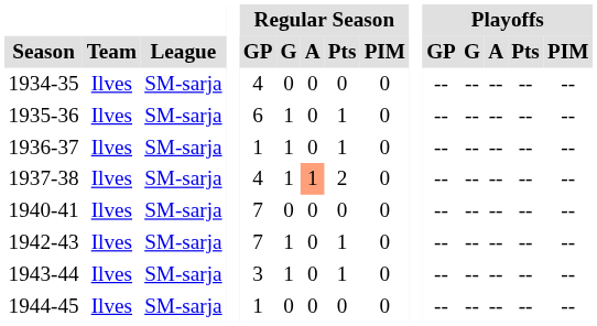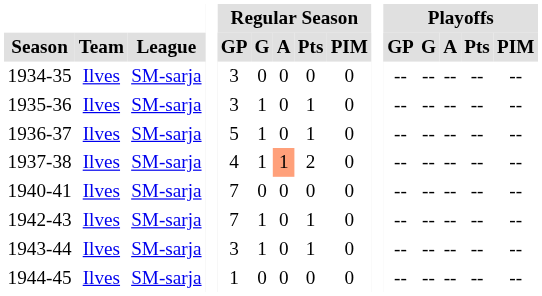 <table BORDER="0" CELLPADDING="3" CELLSPACING="0" ID="Table3">
 <tr ALIGN="center" bgcolor="#e0e0e0">
 <th ALIGN="center" colspan="3" bgcolor="#ffffff"> </th>
 <th ALIGN="center" rowspan="99" bgcolor="#ffffff"> </th>
 <th ALIGN="center" colspan="5">Regular Season</th>
 <th ALIGN="center" rowspan="99" bgcolor="#ffffff"> </th>
 <th ALIGN="center" colspan="5">Playoffs</th>
 </tr>
 <tr ALIGN="center" bgcolor="#e0e0e0">
 <th ALIGN="center">Season</th>
 <th ALIGN="center">Team</th>
 <th ALIGN="center">League</th>
 <th ALIGN="center">GP</th>
 <th ALIGN="center">G</th>
 <th ALIGN="center">A</th>
 <th ALIGN="center">Pts</th>
 <th ALIGN="center">PIM</th>
 <th ALIGN="center">GP</th>
 <th ALIGN="center">G</th>
 <th ALIGN="center">A</th>
 <th ALIGN="center">Pts</th>
 <th ALIGN="center">PIM</th>
 </tr>
 <tr ALIGN="center">
 <td ALIGN="center">1934-35</td>
 <td ALIGN="center"><a href='#'>Ilves</a></td>
 <td ALIGN="center"><a href='#'>SM-sarja</a></td>
-<td ALIGN="center">4</td>
+<td ALIGN="center">3</td>
 <td ALIGN="center">0</td>
 <td ALIGN="center">0</td>
 <td ALIGN="center">0</td>
 <td ALIGN="center">0</td>
 <td ALIGN="center">--</td>
 <td ALIGN="center">--</td>
 <td ALIGN="center">--</td>
 <td ALIGN="center">--</td>
 <td ALIGN="center">--</td>
 </tr>
 <tr ALIGN="center">
 <td ALIGN="center">1935-36</td>
 <td ALIGN="center"><a href='#'>Ilves</a></td>
 <td ALIGN="center"><a href='#'>SM-sarja</a></td>
-<td ALIGN="center">6</td>
+<td ALIGN="center">3</td>
 <td ALIGN="center">1</td>
 <td ALIGN="center">0</td>
 <td ALIGN="center">1</td>
 <td ALIGN="center">0</td>
 <td ALIGN="center">--</td>
 <td ALIGN="center">--</td>
 <td ALIGN="center">--</td>
 <td ALIGN="center">--</td>
 <td ALIGN="center">--</td>
 </tr>
 <tr ALIGN="center">
 <td ALIGN="center">1936-37</td>
 <td ALIGN="center"><a href='#'>Ilves</a></td>
 <td ALIGN="center"><a href='#'>SM-sarja</a></td>
-<td ALIGN="center">1</td>
+<td ALIGN="center">5</td>
 <td ALIGN="center">1</td>
 <td ALIGN="center">0</td>
 <td ALIGN="center">1</td>
 <td ALIGN="center">0</td>
 <td ALIGN="center">--</td>
 <td ALIGN="center">--</td>
 <td ALIGN="center">--</td>
 <td ALIGN="center">--</td>
 <td ALIGN="center">--</td>
 </tr>
 <tr ALIGN="center">
 <td ALIGN="center">1937-38</td>
 <td ALIGN="center"><a href='#'>Ilves</a></td>
 <td ALIGN="center"><a href='#'>SM-sarja</a></td>
 <td ALIGN="center">4</td>
 <td ALIGN="center">1</td>
 <td ALIGN="center" style="background: lightsalmon;">1</td>
 <td ALIGN="center">2</td>
 <td ALIGN="center">0</td>
 <td ALIGN="center">--</td>
 <td ALIGN="center">--</td>
 <td ALIGN="center">--</td>
 <td ALIGN="center">--</td>
 <td ALIGN="center">--</td>
 </tr>
 <tr ALIGN="center">
 <td ALIGN="center">1940-41</td>
 <td ALIGN="center"><a href='#'>Ilves</a></td>
 <td ALIGN="center"><a href='#'>SM-sarja</a></td>
 <td ALIGN="center">7</td>
 <td ALIGN="center">0</td>
 <td ALIGN="center">0</td>
 <td ALIGN="center">0</td>
 <td ALIGN="center">0</td>
 <td ALIGN="center">--</td>
 <td ALIGN="center">--</td>
 <td ALIGN="center">--</td>
 <td ALIGN="center">--</td>
 <td ALIGN="center">--</td>
 </tr>
 <tr ALIGN="center">
 <td ALIGN="center">1942-43</td>
 <td ALIGN="center"><a href='#'>Ilves</a></td>
 <td ALIGN="center"><a href='#'>SM-sarja</a></td>
 <td ALIGN="center">7</td>
 <td ALIGN="center">1</td>
 <td ALIGN="center">0</td>
 <td ALIGN="center">1</td>
 <td ALIGN="center">0</td>
 <td ALIGN="center">--</td>
 <td ALIGN="center">--</td>
 <td ALIGN="center">--</td>
 <td ALIGN="center">--</td>
 <td ALIGN="center">--</td>
 </tr>
 <tr ALIGN="center">
 <td ALIGN="center">1943-44</td>
 <td ALIGN="center"><a href='#'>Ilves</a></td>
 <td ALIGN="center"><a href='#'>SM-sarja</a></td>
 <td ALIGN="center">3</td>
 <td ALIGN="center">1</td>
 <td ALIGN="center">0</td>
 <td ALIGN="center">1</td>
 <td ALIGN="center">0</td>
 <td ALIGN="center">--</td>
 <td ALIGN="center">--</td>
 <td ALIGN="center">--</td>
 <td ALIGN="center">--</td>
 <td ALIGN="center">--</td>
 </tr>
 <tr ALIGN="center">
 <td ALIGN="center">1944-45</td>
 <td ALIGN="center"><a href='#'>Ilves</a></td>
 <td ALIGN="center"><a href='#'>SM-sarja</a></td>
 <td ALIGN="center">1</td>
 <td ALIGN="center">0</td>
 <td ALIGN="center">0</td>
 <td ALIGN="center">0</td>
 <td ALIGN="center">0</td>
 <td ALIGN="center">--</td>
 <td ALIGN="center">--</td>
 <td ALIGN="center">--</td>
 <td ALIGN="center">--</td>
 <td ALIGN="center">--</td>
 </tr>
 </table>
